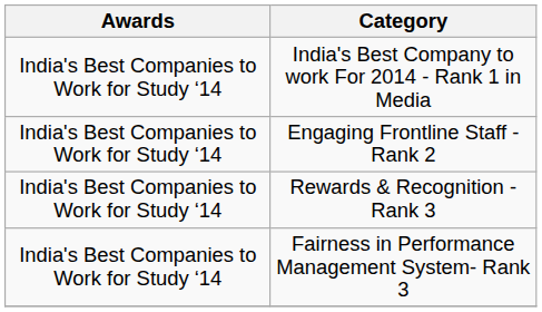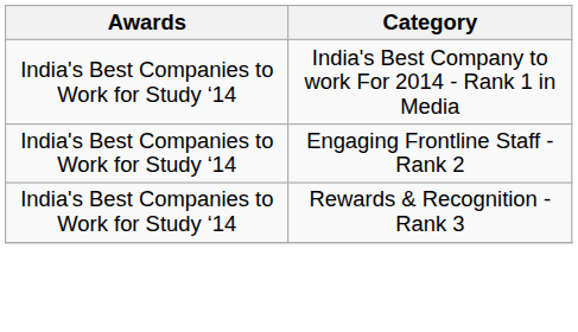 <table class="sortable wikitable" style="text-align: center">
 <tr>
 <th style="width:200px;">Awards</th>
 <th style="width:200px;">Category</th>
 </tr>
 <tr>
 <td>India's Best Companies to Work for Study ‘14</td>
 <td>India's Best Company to work For 2014 - Rank 1 in Media</td>
 </tr>
 <tr>
 <td>India's Best Companies to Work for Study ‘14</td>
 <td>Engaging Frontline Staff -Rank 2</td>
 </tr>
 <tr>
 <td>India's Best Companies to Work for Study ‘14</td>
 <td>Rewards & Recognition -Rank 3</td>
 </tr>
 <tr>
-<td>India's Best Companies to Work for Study ‘14</td>
-<td>Fairness in Performance Management System- Rank 3</td>
-</tr>
-<tr>
 </tr>
 </table>
